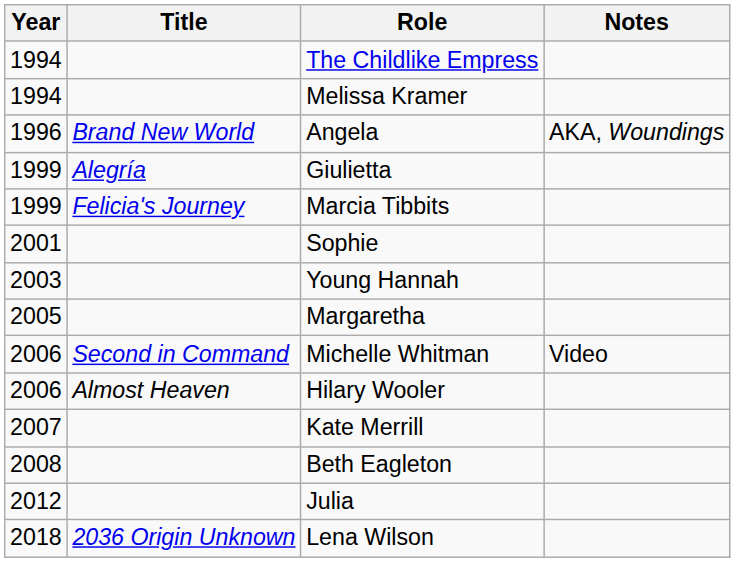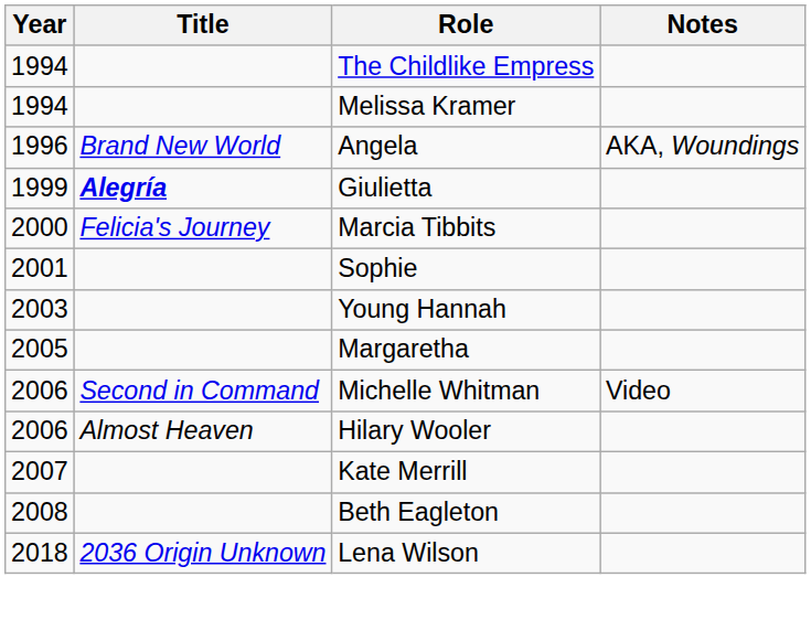 <table class="wikitable sortable">
 <tr>
 <th>Year</th>
 <th>Title</th>
 <th>Role</th>
 <th class="unsortable">Notes</th>
 </tr>
 <tr>
 <td>1994</td>
 <td><em></em></td>
 <td><a href='#'>The Childlike Empress</a></td>
 <td></td>
 </tr>
 <tr>
 <td>1994</td>
 <td><em></em></td>
 <td>Melissa Kramer</td>
 <td></td>
 </tr>
 <tr>
 <td>1996</td>
 <td><em><a href='#'>Brand New World</a></em></td>
 <td>Angela</td>
 <td>AKA, <em>Woundings</em></td>
 </tr>
 <tr>
 <td>1999</td>
-<td><em><a href='#'>Alegría</a></em></td>
+<td><strong><em><a href='#'>Alegría</a></em></strong></td>
 <td>Giulietta</td>
 <td></td>
 </tr>
 <tr>
-<td>1999</td>
+<td>2000</td>
 <td><em><a href='#'>Felicia's Journey</a></em></td>
 <td>Marcia Tibbits</td>
 <td></td>
 </tr>
 <tr>
 <td>2001</td>
 <td><em></em></td>
 <td>Sophie</td>
 <td></td>
 </tr>
 <tr>
 <td>2003</td>
 <td><em></em></td>
 <td>Young Hannah</td>
 <td></td>
 </tr>
 <tr>
 <td>2005</td>
 <td><em></em></td>
 <td>Margaretha</td>
 <td></td>
 </tr>
 <tr>
 <td>2006</td>
 <td><em><a href='#'>Second in Command</a></em></td>
 <td>Michelle Whitman</td>
 <td>Video</td>
 </tr>
 <tr>
 <td>2006</td>
 <td><em>Almost Heaven</em></td>
 <td>Hilary Wooler</td>
 <td></td>
 </tr>
 <tr>
 <td>2007</td>
 <td><em></em></td>
 <td>Kate Merrill</td>
 <td></td>
 </tr>
 <tr>
 <td>2008</td>
 <td><em></em></td>
 <td>Beth Eagleton</td>
 <td></td>
 </tr>
 <tr>
-<td>2012</td>
-<td><em></em></td>
-<td>Julia</td>
-<td></td>
-</tr>
-<tr>
 <td>2018</td>
 <td><em><a href='#'>2036 Origin Unknown</a></em></td>
 <td>Lena Wilson</td>
 <td></td>
 </tr>
 </table>
